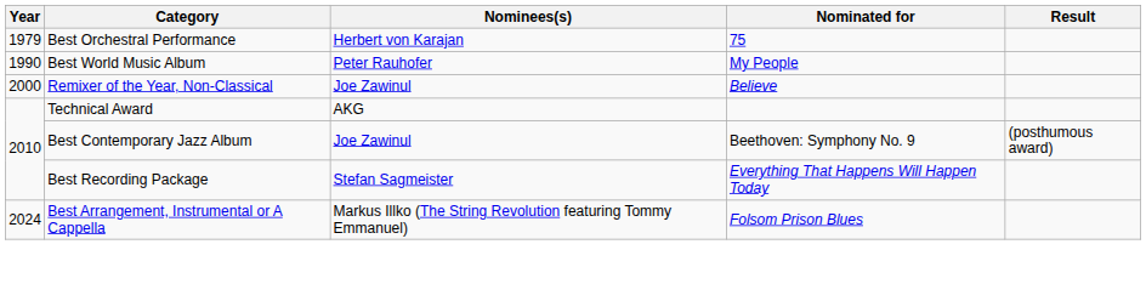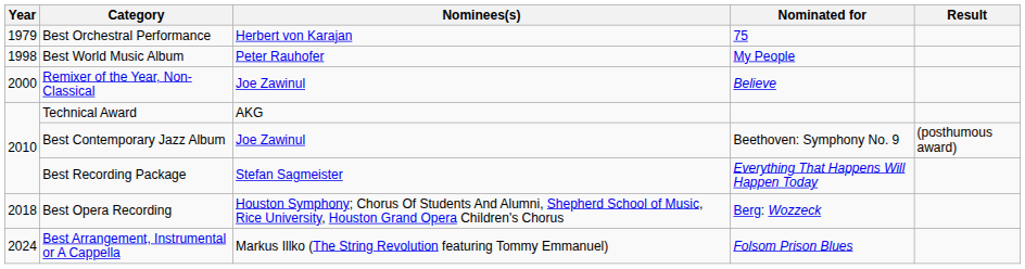 <table class="wikitable">
 <tr>
 <th>Year</th>
 <th>Category</th>
 <th>Nominees(s)</th>
 <th>Nominated for</th>
 <th>Result</th>
 </tr>
 <tr>
 <td>1979</td>
 <td>Best Orchestral Performance</td>
 <td><a href='#'>Herbert von Karajan</a></td>
 <td><a href='#'>75</a>  </td>
 <td></td>
 </tr>
 <tr>
-<td>1990</td>
+<td>1998</td>
 <td>Best World Music Album</td>
 <td><a href='#'>Peter Rauhofer</a></td>
 <td><a href='#'>My People</a></td>
 <td></td>
 </tr>
 <tr>
 <td>2000</td>
 <td><a href='#'>Remixer of the Year, Non-Classical</a></td>
 <td><a href='#'>Joe Zawinul</a></td>
 <td><em><a href='#'>Believe</a></em> </td>
 <td></td>
 </tr>
 <tr>
 <td rowspan=3>2010</td>
 <td>Technical Award</td>
 <td>AKG</td>
 <td></td>
 <td></td>
 </tr>
 <tr>
 <td>Best Contemporary Jazz Album</td>
 <td><a href='#'>Joe Zawinul</a></td>
 <td>Beethoven: Symphony No. 9</td>
 <td> (posthumous award)</td>
 </tr>
 <tr>
 <td>Best Recording Package</td>
 <td><a href='#'>Stefan Sagmeister</a></td>
 <td><em><a href='#'>Everything That Happens Will Happen Today</a></em></td>
 <td></td>
 </tr>
 <tr>
+<td>2018</td>
+<td>Best Opera Recording</td>
+<td><a href='#'>Houston Symphony</a>; Chorus Of Students And Alumni, <a href='#'>Shepherd School of Music</a>, <a href='#'>Rice University</a>, <a href='#'>Houston Grand Opera</a> Children's Chorus</td>
+<td><a href='#'>Berg</a>: <em><a href='#'>Wozzeck</a></em></td>
+<td></td>
+</tr>
+<tr>
 <td>2024</td>
 <td><a href='#'>Best Arrangement, Instrumental or A Cappella</a></td>
 <td>Markus Illko (<a href='#'>The String Revolution</a> featuring Tommy Emmanuel)</td>
 <td><em><a href='#'>Folsom Prison Blues</a></em></td>
 <td></td>
 </tr>
 </table>
